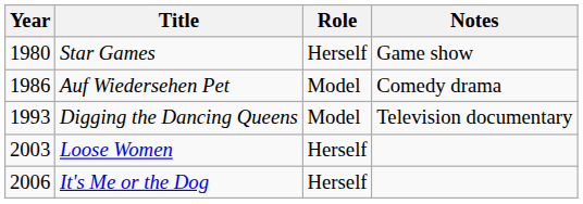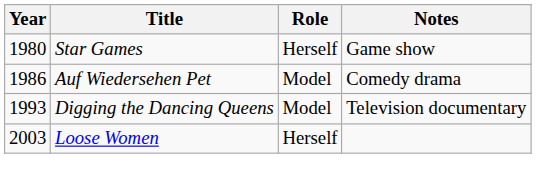 <table class="wikitable sortable">
 <tr>
 <th>Year</th>
 <th>Title</th>
 <th>Role</th>
 <th>Notes</th>
 </tr>
 <tr>
 <td>1980</td>
 <td><em>Star Games</em></td>
 <td>Herself</td>
 <td>Game show</td>
 </tr>
 <tr>
 <td>1986</td>
 <td><em>Auf Wiedersehen Pet</em></td>
 <td>Model</td>
 <td>Comedy drama</td>
 </tr>
 <tr>
 <td>1993</td>
 <td><em>Digging the Dancing Queens</em></td>
 <td>Model</td>
 <td>Television documentary</td>
 </tr>
 <tr>
 <td>2003</td>
 <td><em><a href='#'>Loose Women</a></em></td>
 <td>Herself</td>
 <td></td>
 </tr>
-<tr>
-<td>2006</td>
-<td><em><a href='#'>It's Me or the Dog</a></em></td>
-<td>Herself</td>
-<td></td>
-</tr>
 </table>
